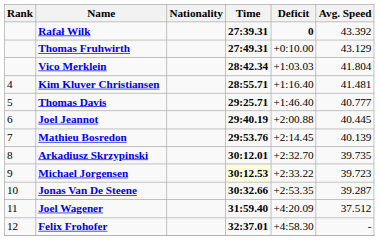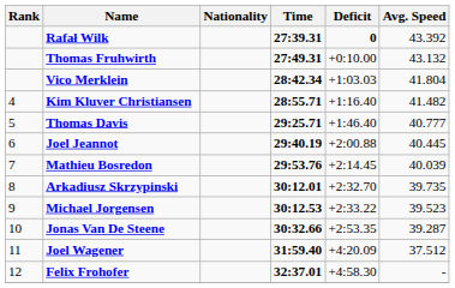 <table class="wikitable sortable" style="text-align:left">
 <tr>
 <th width=20>Rank</th>
 <th width=180>Name</th>
 <th>Nationality</th>
 <th>Time</th>
 <th>Deficit</th>
 <th>Avg. Speed</th>
 </tr>
 <tr>
 <td></td>
 <td><strong><a href='#'>Rafał Wilk</a></strong></td>
 <td><strong></strong></td>
 <td><strong>27:39.31</strong></td>
 <td align=right><strong>0</strong></td>
 <td align=right>43.392</td>
 </tr>
 <tr>
 <td></td>
 <td><strong><a href='#'>Thomas Fruhwirth</a></strong></td>
 <td><strong></strong></td>
 <td><strong>27:49.31</strong></td>
 <td align=right>+0:10.00</td>
-<td align=right>43.129</td>
+<td align=right>43.132</td>
 </tr>
 <tr>
 <td></td>
 <td><strong><a href='#'>Vico Merklein</a></strong></td>
 <td><strong></strong></td>
 <td><strong>28:42.34</strong></td>
 <td align=right>+1:03.03</td>
 <td align=right>41.804</td>
 </tr>
 <tr>
 <td>4</td>
 <td><strong><a href='#'>Kim Kluver Christiansen</a></strong></td>
 <td><strong></strong></td>
 <td><strong>28:55.71</strong></td>
 <td align=right>+1:16.40</td>
-<td align=right>41.481</td>
+<td align=right>41.482</td>
 </tr>
 <tr>
 <td>5</td>
 <td><strong><a href='#'>Thomas Davis</a></strong></td>
 <td><strong></strong></td>
 <td><strong>29:25.71</strong></td>
 <td align=right>+1:46.40</td>
 <td align=right>40.777</td>
 </tr>
 <tr>
 <td>6</td>
 <td><strong><a href='#'>Joel Jeannot</a></strong></td>
 <td><strong></strong></td>
 <td><strong>29:40.19</strong></td>
 <td align=right>+2:00.88</td>
 <td align=right>40.445</td>
 </tr>
 <tr>
 <td>7</td>
 <td><strong><a href='#'>Mathieu Bosredon</a></strong></td>
 <td><strong></strong></td>
 <td><strong>29:53.76</strong></td>
 <td align=right>+2:14.45</td>
-<td align=right>40.139</td>
+<td align=right>40.039</td>
 </tr>
 <tr>
 <td>8</td>
 <td><strong><a href='#'>Arkadiusz Skrzypinski</a></strong></td>
 <td><strong></strong></td>
 <td><strong>30:12.01</strong></td>
 <td align=right>+2:32.70</td>
 <td align=right>39.735</td>
 </tr>
 <tr>
 <td>9</td>
 <td><strong><a href='#'>Michael Jorgensen</a></strong></td>
 <td><strong></strong></td>
-<td style="background: lightyellow;"><strong>30:12.53</strong></td>
+<td><strong>30:12.53</strong></td>
 <td align=right>+2:33.22</td>
-<td align=right>39.723</td>
+<td align=right>39.523</td>
 </tr>
 <tr>
 <td>10</td>
 <td><strong><a href='#'>Jonas Van De Steene</a></strong></td>
 <td><strong></strong></td>
 <td><strong>30:32.66</strong></td>
 <td align=right>+2:53.35</td>
 <td align=right>39.287</td>
 </tr>
 <tr>
 <td>11</td>
 <td><strong><a href='#'>Joel Wagener</a></strong></td>
 <td><strong></strong></td>
 <td><strong>31:59.40</strong></td>
 <td align=right>+4:20.09</td>
 <td align=right>37.512</td>
 </tr>
 <tr>
 <td>12</td>
 <td><strong><a href='#'>Felix Frohofer</a></strong></td>
 <td><strong></strong></td>
 <td><strong>32:37.01</strong></td>
 <td align=right>+4:58.30</td>
 <td align=right>-</td>
 </tr>
 <tr>
 </tr>
 </table>
